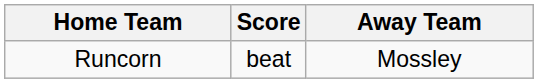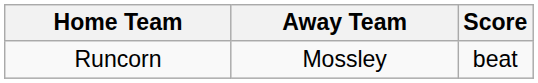 <table class="wikitable" style="text-align:center">
 <tr>
 <th width=150>Home Team</th>
+<th width=150>Away Team</th>
 <th width=20>Score</th>
-<th width=150>Away Team</th>
 </tr>
 <tr>
 <td>Runcorn</td>
+<td>Mossley</td>
 <td>beat</td>
-<td>Mossley</td>
 </tr>
 </table>
